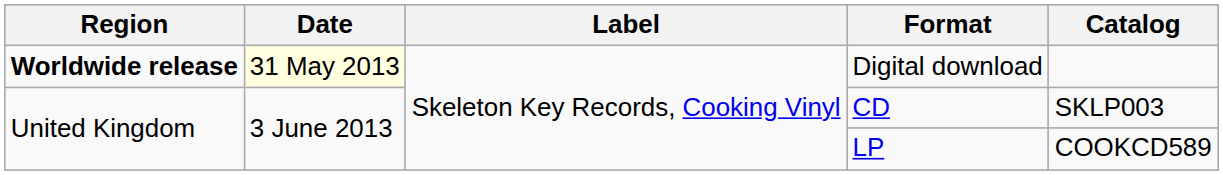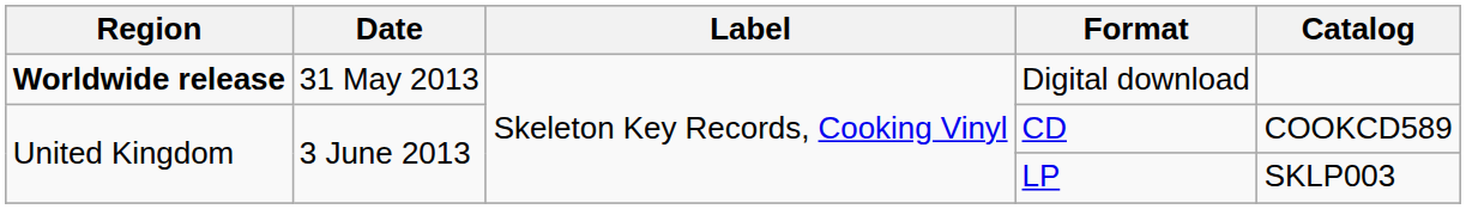 <table class="wikitable">
 <tr>
 <th>Region</th>
 <th>Date</th>
 <th>Label</th>
 <th>Format</th>
 <th>Catalog</th>
 </tr>
 <tr>
 <td><strong>Worldwide release</strong></td>
-<td style="background: lightyellow;">31 May 2013</td>
+<td>31 May 2013</td>
 <td rowspan="3">Skeleton Key Records, <a href='#'>Cooking Vinyl</a></td>
 <td>Digital download</td>
 <td></td>
 </tr>
 <tr>
 <td rowspan="2">United Kingdom</td>
 <td rowspan="2">3 June 2013</td>
 <td><a href='#'>CD</a></td>
-<td>SKLP003</td>
+<td>COOKCD589</td>
 </tr>
 <tr>
 <td><a href='#'>LP</a></td>
-<td>COOKCD589</td>
+<td>SKLP003</td>
 </tr>
 </table>
